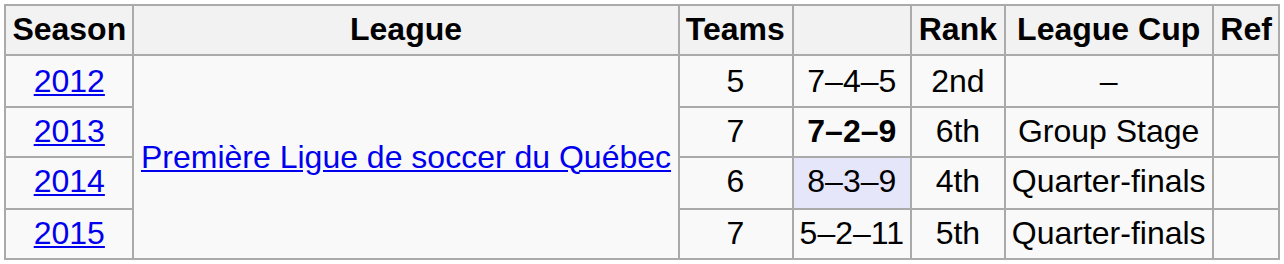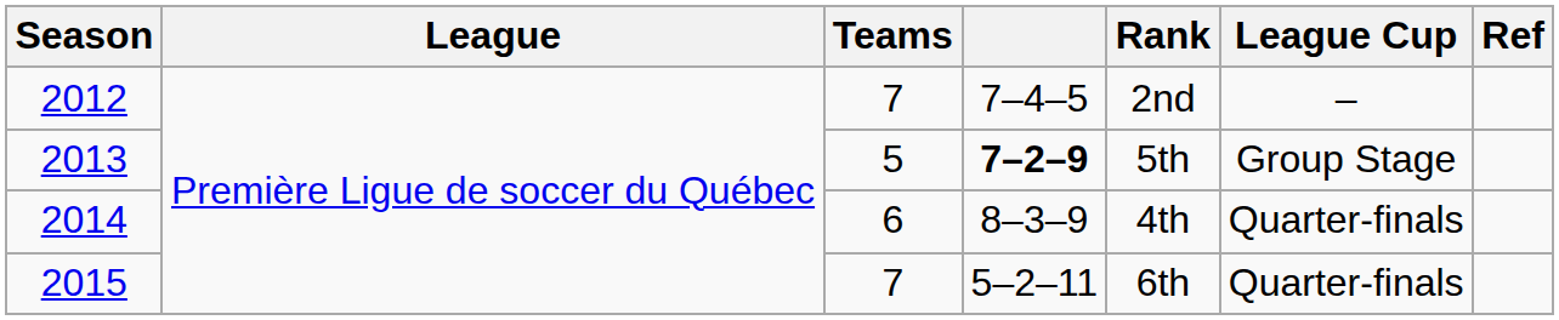 <table class="wikitable" style="text-align: center;">
 <tr>
 <th>Season</th>
 <th>League</th>
 <th>Teams</th>
 <th></th>
 <th>Rank</th>
 <th>League Cup</th>
 <th>Ref</th>
 </tr>
 <tr>
 <td><a href='#'>2012</a></td>
 <td rowspan="4"><a href='#'>Première Ligue de soccer du Québec</a></td>
-<td>5</td>
+<td>7</td>
 <td>7–4–5</td>
 <td>2nd</td>
 <td>–</td>
 <td></td>
 </tr>
 <tr>
 <td><a href='#'>2013</a></td>
-<td>7</td>
+<td>5</td>
 <td><strong>7–2–9</strong></td>
-<td>6th</td>
+<td>5th</td>
 <td>Group Stage</td>
 <td></td>
 </tr>
 <tr>
 <td><a href='#'>2014</a></td>
 <td>6</td>
-<td style="background: lavender;">8–3–9</td>
+<td>8–3–9</td>
 <td>4th</td>
 <td>Quarter-finals</td>
 <td></td>
 </tr>
 <tr>
 <td><a href='#'>2015</a></td>
 <td>7</td>
 <td>5–2–11</td>
-<td>5th</td>
+<td>6th</td>
 <td>Quarter-finals</td>
 <td></td>
 </tr>
 </table>
